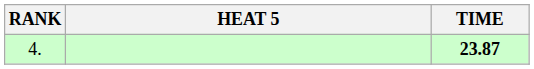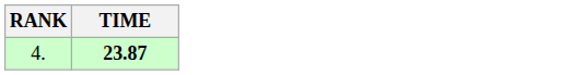 <table class="wikitable" style="border-collapse: collapse; font-size: 90%;">
 <tr>
 <th>RANK</th>
-<th style="width: 20em">HEAT 5</th>
 <th style="width: 5em">TIME</th>
 </tr>
 <tr style="background:#ccffcc;">
 <td align="center">4.</td>
-<td></td>
 <td align="center"><strong>23.87</strong></td>
 </tr>
 </table>
